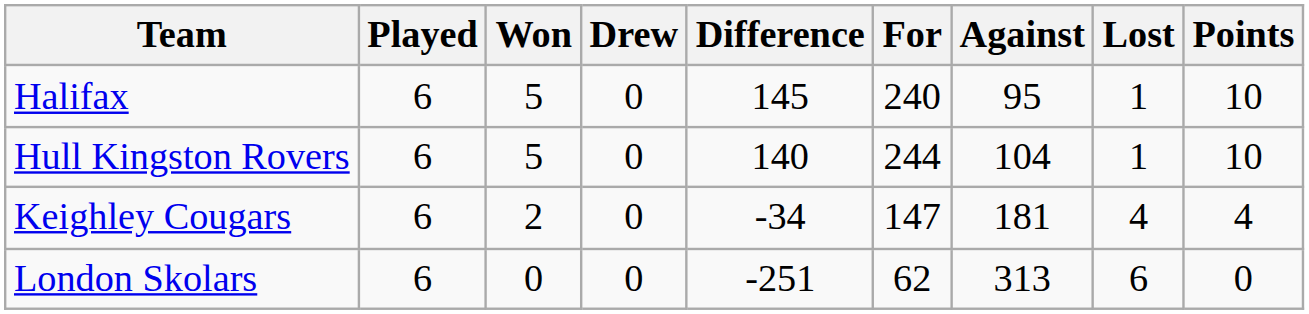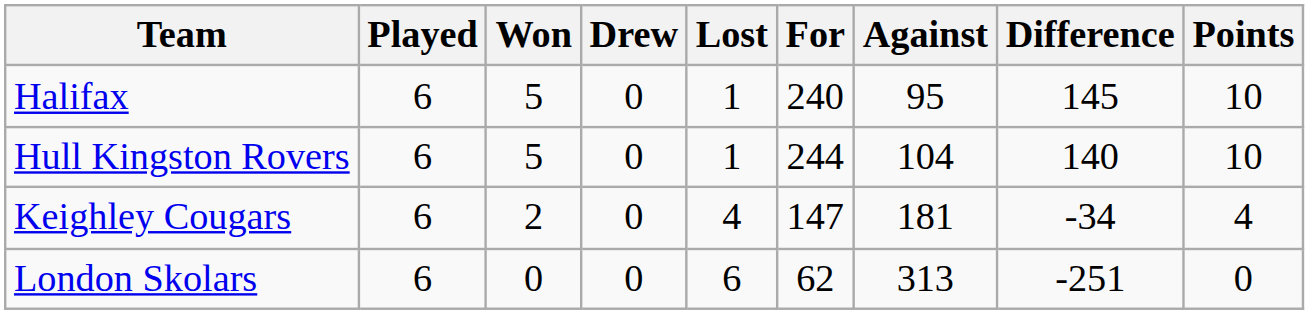 <table class="wikitable" style="text-align:center;">
 <tr>
 <th>Team</th>
 <th>Played</th>
 <th>Won</th>
 <th>Drew</th>
-<th>Difference</th>
+<th>Lost</th>
 <th>For</th>
 <th>Against</th>
-<th>Lost</th>
+<th>Difference</th>
 <th>Points</th>
 </tr>
 <tr ---->
 <td style="text-align:left;"><a href='#'>Halifax</a></td>
 <td>6</td>
 <td>5</td>
 <td>0</td>
-<td>145</td>
+<td>1</td>
 <td>240</td>
 <td>95</td>
-<td>1</td>
+<td>145</td>
 <td>10</td>
 </tr>
 <tr ---->
 <td style="text-align:left;"><a href='#'>Hull Kingston Rovers</a></td>
 <td>6</td>
 <td>5</td>
 <td>0</td>
-<td>140</td>
+<td>1</td>
 <td>244</td>
 <td>104</td>
-<td>1</td>
+<td>140</td>
 <td>10</td>
 </tr>
 <tr ---->
 <td style="text-align:left;"><a href='#'>Keighley Cougars</a></td>
 <td>6</td>
 <td>2</td>
 <td>0</td>
-<td>-34</td>
+<td>4</td>
 <td>147</td>
 <td>181</td>
-<td>4</td>
+<td>-34</td>
 <td>4</td>
 </tr>
 <tr ---->
 <td style="text-align:left;"><a href='#'>London Skolars</a></td>
 <td>6</td>
 <td>0</td>
 <td>0</td>
-<td>-251</td>
+<td>6</td>
 <td>62</td>
 <td>313</td>
-<td>6</td>
+<td>-251</td>
 <td>0</td>
 </tr>
 </table>
